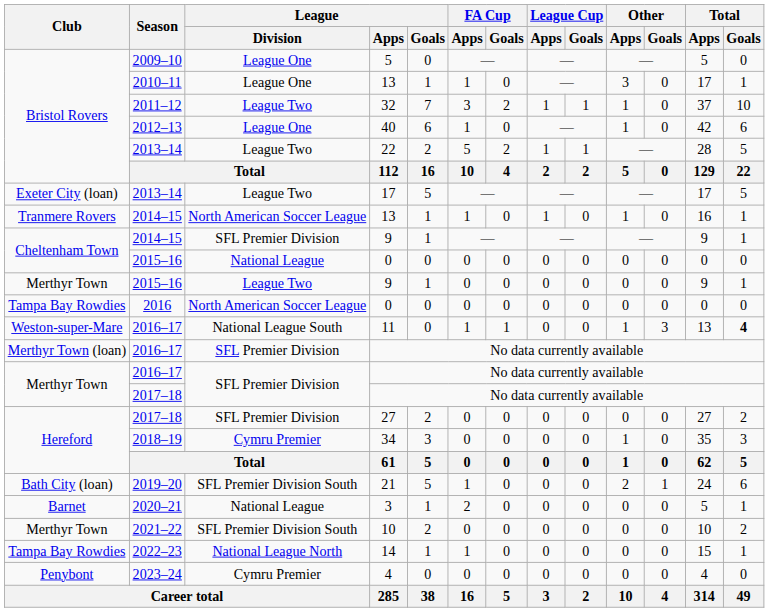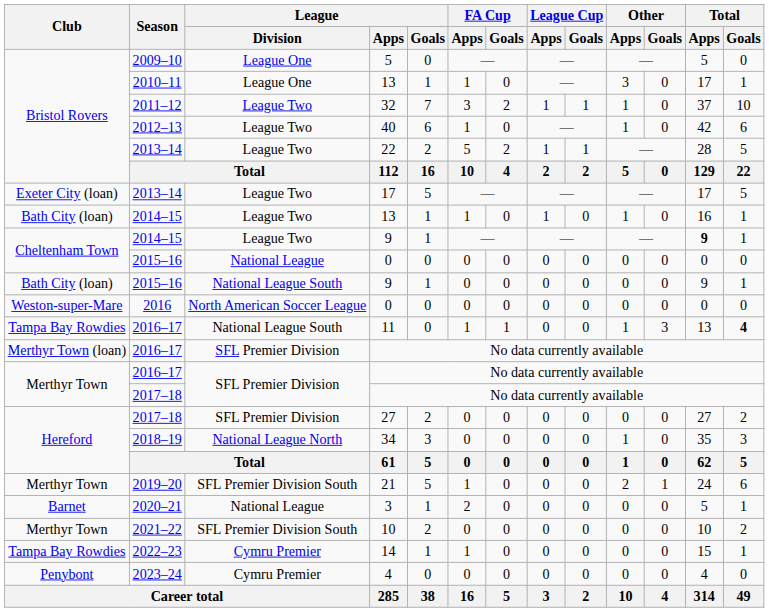 <table class="wikitable" style="text-align: center;">
 <tr>
 <th rowspan="2">Club</th>
 <th rowspan="2">Season</th>
 <th colspan="3">League</th>
 <th colspan="2"><a href='#'>FA Cup</a></th>
 <th colspan="2"><a href='#'>League Cup</a></th>
 <th colspan="2">Other</th>
 <th colspan="2">Total</th>
 </tr>
 <tr>
 <th>Division</th>
 <th>Apps</th>
 <th>Goals</th>
 <th>Apps</th>
 <th>Goals</th>
 <th>Apps</th>
 <th>Goals</th>
 <th>Apps</th>
 <th>Goals</th>
 <th>Apps</th>
 <th>Goals</th>
 </tr>
 <tr>
 <td rowspan="6"><a href='#'>Bristol Rovers</a></td>
 <td><a href='#'>2009–10</a></td>
 <td><a href='#'>League One</a></td>
 <td>5</td>
 <td>0</td>
 <td colspan="2">—</td>
 <td colspan="2">—</td>
 <td colspan="2">—</td>
 <td>5</td>
 <td>0</td>
 </tr>
 <tr>
 <td><a href='#'>2010–11</a></td>
 <td>League One</td>
 <td>13</td>
 <td>1</td>
 <td>1</td>
 <td>0</td>
 <td colspan="2">—</td>
 <td>3</td>
 <td>0</td>
 <td>17</td>
 <td>1</td>
 </tr>
 <tr>
 <td><a href='#'>2011–12</a></td>
 <td><a href='#'>League Two</a></td>
 <td>32</td>
 <td>7</td>
 <td>3</td>
 <td>2</td>
 <td>1</td>
 <td>1</td>
 <td>1</td>
 <td>0</td>
 <td>37</td>
 <td>10</td>
 </tr>
 <tr>
 <td><a href='#'>2012–13</a></td>
-<td><a href='#'>League One</a></td>
+<td>League Two</td>
 <td>40</td>
 <td>6</td>
 <td>1</td>
 <td>0</td>
 <td colspan="2">—</td>
 <td>1</td>
 <td>0</td>
 <td>42</td>
 <td>6</td>
 </tr>
 <tr>
 <td><a href='#'>2013–14</a></td>
 <td>League Two</td>
 <td>22</td>
 <td>2</td>
 <td>5</td>
 <td>2</td>
 <td>1</td>
 <td>1</td>
 <td colspan="2">—</td>
 <td>28</td>
 <td>5</td>
 </tr>
 <tr>
 <th colspan="2">Total</th>
 <th>112</th>
 <th>16</th>
 <th>10</th>
 <th>4</th>
 <th>2</th>
 <th>2</th>
 <th>5</th>
 <th>0</th>
 <th>129</th>
 <th>22</th>
 </tr>
 <tr>
 <td><a href='#'>Exeter City</a> (loan)</td>
 <td><a href='#'>2013–14</a></td>
 <td>League Two</td>
 <td>17</td>
 <td>5</td>
 <td colspan="2">—</td>
 <td colspan="2">—</td>
 <td colspan="2">—</td>
 <td>17</td>
 <td>5</td>
 </tr>
 <tr>
-<td><a href='#'>Tranmere Rovers</a></td>
+<td rowspan="1"><a href='#'>Bath City</a> (loan)</td>
 <td><a href='#'>2014–15</a></td>
-<td><a href='#'>North American Soccer League</a></td>
+<td>League Two</td>
 <td>13</td>
 <td>1</td>
 <td>1</td>
 <td>0</td>
 <td>1</td>
 <td>0</td>
 <td>1</td>
 <td>0</td>
 <td>16</td>
 <td>1</td>
 </tr>
 <tr>
 <td rowspan="2"><a href='#'>Cheltenham Town</a></td>
 <td><a href='#'>2014–15</a></td>
-<td>SFL Premier Division</td>
+<td>League Two</td>
 <td>9</td>
 <td>1</td>
 <td colspan="2">—</td>
 <td colspan="2">—</td>
 <td colspan="2">—</td>
-<td>9</td>
+<td><strong>9</strong></td>
 <td>1</td>
 </tr>
 <tr>
 <td><a href='#'>2015–16</a></td>
 <td><a href='#'>National League</a></td>
 <td>0</td>
 <td>0</td>
 <td>0</td>
 <td>0</td>
 <td>0</td>
 <td>0</td>
 <td>0</td>
 <td>0</td>
 <td>0</td>
 <td>0</td>
 </tr>
 <tr>
-<td rowspan="1">Merthyr Town</td>
+<td rowspan="1"><a href='#'>Bath City</a> (loan)</td>
 <td><a href='#'>2015–16</a></td>
-<td><a href='#'>League Two</a></td>
+<td><a href='#'>National League South</a></td>
 <td>9</td>
 <td>1</td>
 <td>0</td>
 <td>0</td>
 <td>0</td>
 <td>0</td>
 <td>0</td>
 <td>0</td>
 <td>9</td>
 <td>1</td>
 </tr>
 <tr>
-<td rowspan="1"><a href='#'>Tampa Bay Rowdies</a></td>
+<td rowspan="1"><a href='#'>Weston-super-Mare</a></td>
 <td><a href='#'>2016</a></td>
 <td><a href='#'>North American Soccer League</a></td>
 <td>0</td>
 <td>0</td>
 <td>0</td>
 <td>0</td>
 <td>0</td>
 <td>0</td>
 <td>0</td>
 <td>0</td>
 <td>0</td>
 <td>0</td>
 </tr>
 <tr>
-<td rowspan="1"><a href='#'>Weston-super-Mare</a></td>
+<td rowspan="1"><a href='#'>Tampa Bay Rowdies</a></td>
 <td><a href='#'>2016–17</a></td>
 <td>National League South</td>
 <td>11</td>
 <td>0</td>
 <td>1</td>
 <td>1</td>
 <td>0</td>
 <td>0</td>
 <td>1</td>
 <td>3</td>
 <td>13</td>
 <td><strong>4</strong></td>
 </tr>
 <tr>
 <td rowspan="1"><a href='#'>Merthyr Town</a> (loan)</td>
 <td><a href='#'>2016–17</a></td>
 <td><a href='#'>SFL</a> Premier Division</td>
 <td colspan="10">No data currently available</td>
 </tr>
 <tr>
 <td rowspan="2">Merthyr Town</td>
 <td><a href='#'>2016–17</a></td>
 <td rowspan="2">SFL Premier Division</td>
 <td colspan="10">No data currently available</td>
 </tr>
 <tr>
 <td><a href='#'>2017–18</a></td>
 <td colspan="10">No data currently available</td>
 </tr>
 <tr>
 <td rowspan="3"><a href='#'>Hereford</a></td>
 <td><a href='#'>2017–18</a></td>
 <td>SFL Premier Division</td>
 <td>27</td>
 <td>2</td>
 <td>0</td>
 <td>0</td>
 <td>0</td>
 <td>0</td>
 <td>0</td>
 <td>0</td>
 <td>27</td>
 <td>2</td>
 </tr>
 <tr>
 <td><a href='#'>2018–19</a></td>
-<td><a href='#'>Cymru Premier</a></td>
+<td><a href='#'>National League North</a></td>
 <td>34</td>
 <td>3</td>
 <td>0</td>
 <td>0</td>
 <td>0</td>
 <td>0</td>
 <td>1</td>
 <td>0</td>
 <td>35</td>
 <td>3</td>
 </tr>
 <tr>
 <th colspan="2">Total</th>
 <th>61</th>
 <th>5</th>
 <th>0</th>
 <th>0</th>
 <th>0</th>
 <th>0</th>
 <th>1</th>
 <th>0</th>
 <th>62</th>
 <th>5</th>
 </tr>
 <tr>
-<td rowspan="1"><a href='#'>Bath City</a> (loan)</td>
+<td rowspan="1">Merthyr Town</td>
 <td><a href='#'>2019–20</a></td>
 <td>SFL Premier Division South</td>
 <td>21</td>
 <td>5</td>
 <td>1</td>
 <td>0</td>
 <td>0</td>
 <td>0</td>
 <td>2</td>
 <td>1</td>
 <td>24</td>
 <td>6</td>
 </tr>
 <tr>
 <td rowspan="1"><a href='#'>Barnet</a></td>
 <td><a href='#'>2020–21</a></td>
 <td>National League</td>
 <td>3</td>
 <td>1</td>
 <td>2</td>
 <td>0</td>
 <td>0</td>
 <td>0</td>
 <td>0</td>
 <td>0</td>
 <td>5</td>
 <td>1</td>
 </tr>
 <tr>
 <td rowspan="1">Merthyr Town</td>
 <td><a href='#'>2021–22</a></td>
 <td>SFL Premier Division South</td>
 <td>10</td>
 <td>2</td>
 <td>0</td>
 <td>0</td>
 <td>0</td>
 <td>0</td>
 <td>0</td>
 <td>0</td>
 <td>10</td>
 <td>2</td>
 </tr>
 <tr>
 <td rowspan="1"><a href='#'>Tampa Bay Rowdies</a></td>
 <td><a href='#'>2022–23</a></td>
-<td><a href='#'>National League North</a></td>
+<td><a href='#'>Cymru Premier</a></td>
 <td>14</td>
 <td>1</td>
 <td>1</td>
 <td>0</td>
 <td>0</td>
 <td>0</td>
 <td>0</td>
 <td>0</td>
 <td>15</td>
 <td>1</td>
 </tr>
 <tr>
 <td><a href='#'>Penybont</a></td>
 <td><a href='#'>2023–24</a></td>
 <td>Cymru Premier</td>
 <td>4</td>
 <td>0</td>
 <td>0</td>
 <td>0</td>
 <td>0</td>
 <td>0</td>
 <td>0</td>
 <td>0</td>
 <td>4</td>
 <td>0</td>
 </tr>
 <tr>
 <th colspan="3">Career total</th>
 <th>285</th>
 <th>38</th>
 <th>16</th>
 <th>5</th>
 <th>3</th>
 <th>2</th>
 <th>10</th>
 <th>4</th>
 <th>314</th>
 <th>49</th>
 </tr>
 </table>
